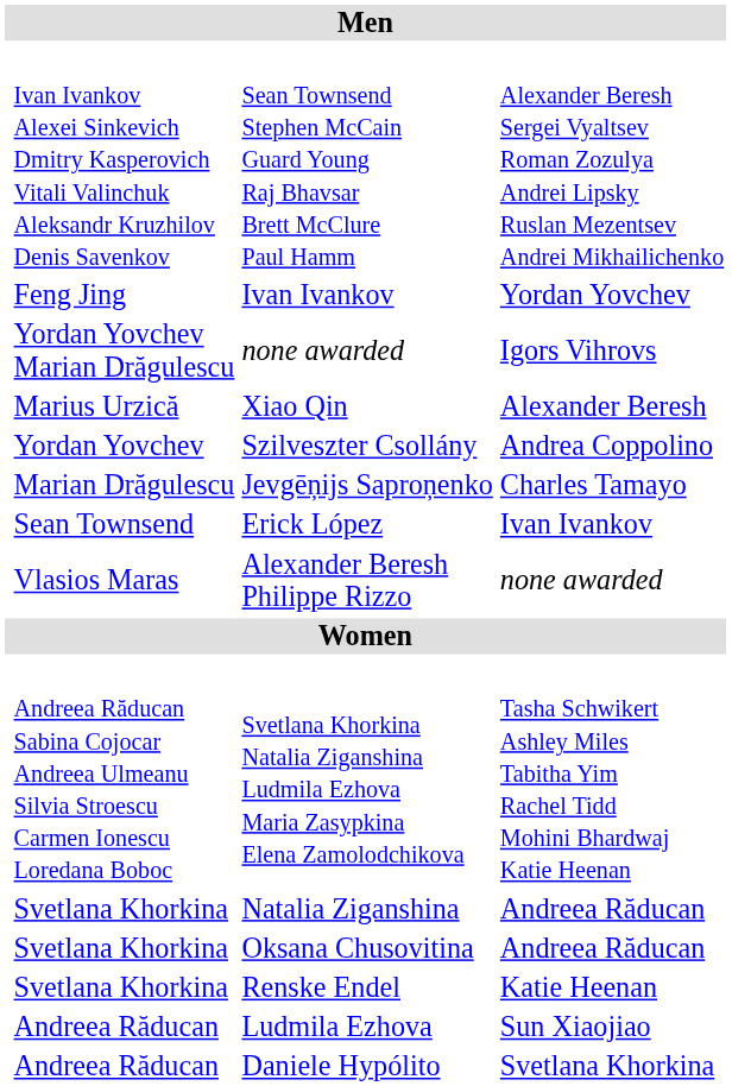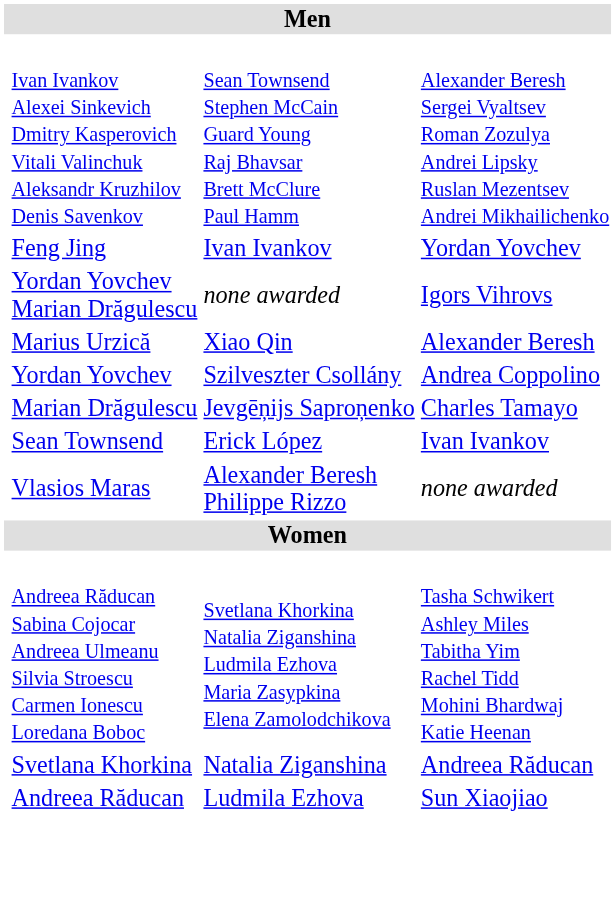 <table>
 <tr style="background:#dfdfdf;">
 <td colspan="4" style="text-align:center;"><strong>Men</strong></td>
 </tr>
 <tr>
 <th scope=row style="text-align:left"><br></th>
 <td><br><small><a href='#'>Ivan Ivankov</a><br><a href='#'>Alexei Sinkevich</a><br><a href='#'>Dmitry Kasperovich</a><br><a href='#'>Vitali Valinchuk</a><br><a href='#'>Aleksandr Kruzhilov</a><br><a href='#'>Denis Savenkov</a></small></td>
 <td><br><small><a href='#'>Sean Townsend</a><br><a href='#'>Stephen McCain</a><br><a href='#'>Guard Young</a><br><a href='#'>Raj Bhavsar</a><br><a href='#'>Brett McClure</a><br><a href='#'>Paul Hamm</a></small></td>
 <td><br><small><a href='#'>Alexander Beresh</a><br><a href='#'>Sergei Vyaltsev</a><br><a href='#'>Roman Zozulya</a><br><a href='#'>Andrei Lipsky</a><br><a href='#'>Ruslan Mezentsev</a><br><a href='#'>Andrei Mikhailichenko</a></small></td>
 </tr>
 <tr>
 <th scope=row style="text-align:left"><br></th>
 <td> <a href='#'>Feng Jing</a></td>
 <td> <a href='#'>Ivan Ivankov</a></td>
 <td> <a href='#'>Yordan Yovchev</a></td>
 </tr>
 <tr>
 <th scope=row style="text-align:left"><br></th>
 <td> <a href='#'>Yordan Yovchev</a><br> <a href='#'>Marian Drăgulescu</a></td>
 <td><em>none awarded</em></td>
 <td> <a href='#'>Igors Vihrovs</a></td>
 </tr>
 <tr>
 <th scope=row style="text-align:left"><br></th>
 <td> <a href='#'>Marius Urzică</a></td>
 <td> <a href='#'>Xiao Qin</a></td>
 <td> <a href='#'>Alexander Beresh</a></td>
 </tr>
 <tr>
 <th scope=row style="text-align:left"><br></th>
 <td> <a href='#'>Yordan Yovchev</a></td>
 <td> <a href='#'>Szilveszter Csollány</a></td>
 <td> <a href='#'>Andrea Coppolino</a></td>
 </tr>
 <tr>
 <th scope=row style="text-align:left"><br></th>
 <td> <a href='#'>Marian Drăgulescu</a></td>
 <td> <a href='#'>Jevgēņijs Saproņenko</a></td>
 <td> <a href='#'>Charles Tamayo</a></td>
 </tr>
 <tr>
 <th scope=row style="text-align:left"><br></th>
 <td> <a href='#'>Sean Townsend</a></td>
 <td> <a href='#'>Erick López</a></td>
 <td> <a href='#'>Ivan Ivankov</a></td>
 </tr>
 <tr>
 <th scope=row style="text-align:left"><br></th>
 <td> <a href='#'>Vlasios Maras</a></td>
 <td> <a href='#'>Alexander Beresh</a><br> <a href='#'>Philippe Rizzo</a></td>
 <td><em>none awarded</em></td>
 </tr>
 <tr style="background:#dfdfdf;">
 <td colspan="4" style="text-align:center;"><strong>Women</strong></td>
 </tr>
 <tr>
 <th scope=row style="text-align:left"><br></th>
 <td><br><small><a href='#'>Andreea Răducan</a><br><a href='#'>Sabina Cojocar</a><br><a href='#'>Andreea Ulmeanu</a><br><a href='#'>Silvia Stroescu</a><br><a href='#'>Carmen Ionescu</a><br><a href='#'>Loredana Boboc</a></small></td>
 <td><br><small><a href='#'>Svetlana Khorkina</a><br><a href='#'>Natalia Ziganshina</a><br><a href='#'>Ludmila Ezhova</a><br><a href='#'>Maria Zasypkina</a><br><a href='#'>Elena Zamolodchikova</a></small></td>
 <td><br><small><a href='#'>Tasha Schwikert</a><br><a href='#'>Ashley Miles</a><br><a href='#'>Tabitha Yim</a><br><a href='#'>Rachel Tidd</a><br><a href='#'>Mohini Bhardwaj</a><br><a href='#'>Katie Heenan</a></small></td>
 </tr>
 <tr>
 <th scope=row style="text-align:left"><br></th>
 <td> <a href='#'>Svetlana Khorkina</a></td>
 <td> <a href='#'>Natalia Ziganshina</a></td>
 <td> <a href='#'>Andreea Răducan</a></td>
 </tr>
 <tr>
 <th scope=row style="text-align:left"><br></th>
-<td> <a href='#'>Svetlana Khorkina</a></td>
-<td> <a href='#'>Oksana Chusovitina</a></td>
-<td> <a href='#'>Andreea Răducan</a></td>
-</tr>
-<tr>
-<th scope=row style="text-align:left"><br></th>
-<td> <a href='#'>Svetlana Khorkina</a></td>
-<td> <a href='#'>Renske Endel</a></td>
-<td> <a href='#'>Katie Heenan</a></td>
-</tr>
-<tr>
-<th scope=row style="text-align:left"><br></th>
 <td> <a href='#'>Andreea Răducan</a></td>
 <td> <a href='#'>Ludmila Ezhova</a></td>
 <td> <a href='#'>Sun Xiaojiao</a></td>
 </tr>
-<tr>
-<th scope=row style="text-align:left"><br></th>
-<td> <a href='#'>Andreea Răducan</a></td>
-<td> <a href='#'>Daniele Hypólito</a></td>
-<td> <a href='#'>Svetlana Khorkina</a></td>
-</tr>
 </table>
